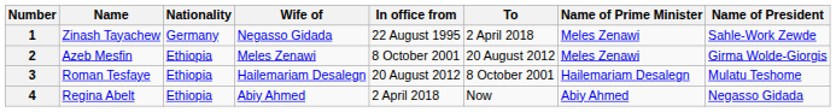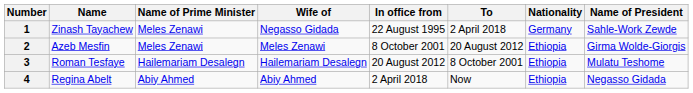 <table class="wikitable sortable mw-collapsible">
 <tr>
 <th>Number</th>
 <th>Name</th>
-<th>Nationality</th>
+<th>Name of Prime Minister</th>
 <th>Wife of</th>
 <th>In office from</th>
 <th>To</th>
-<th>Name of Prime Minister</th>
+<th>Nationality</th>
 <th>Name of President</th>
 </tr>
 <tr>
 <th>1</th>
 <td><a href='#'>Zinash Tayachew</a></td>
-<td><a href='#'>Germany</a></td>
+<td><a href='#'>Meles Zenawi</a></td>
 <td><a href='#'>Negasso Gidada</a></td>
 <td>22 August 1995</td>
 <td>2 April 2018</td>
-<td><a href='#'>Meles Zenawi</a></td>
+<td><a href='#'>Germany</a></td>
 <td><a href='#'>Sahle-Work Zewde</a></td>
 </tr>
 <tr>
 <th>2</th>
 <td><a href='#'>Azeb Mesfin</a></td>
-<td><a href='#'>Ethiopia</a></td>
+<td><a href='#'>Meles Zenawi</a></td>
 <td><a href='#'>Meles Zenawi</a></td>
 <td>8 October 2001</td>
 <td>20 August 2012</td>
-<td><a href='#'>Meles Zenawi</a></td>
+<td><a href='#'>Ethiopia</a></td>
 <td><a href='#'>Girma Wolde-Giorgis</a></td>
 </tr>
 <tr>
 <th>3</th>
 <td><a href='#'>Roman Tesfaye</a></td>
-<td><a href='#'>Ethiopia</a></td>
+<td><a href='#'>Hailemariam Desalegn</a></td>
 <td><a href='#'>Hailemariam Desalegn</a></td>
 <td>20 August 2012</td>
 <td>8 October 2001</td>
-<td><a href='#'>Hailemariam Desalegn</a></td>
+<td><a href='#'>Ethiopia</a></td>
 <td><a href='#'>Mulatu Teshome</a></td>
 </tr>
 <tr>
 <th>4</th>
 <td><a href='#'>Regina Abelt</a></td>
-<td><a href='#'>Ethiopia</a></td>
+<td><a href='#'>Abiy Ahmed</a></td>
 <td><a href='#'>Abiy Ahmed</a></td>
 <td>2 April 2018</td>
 <td>Now</td>
-<td><a href='#'>Abiy Ahmed</a></td>
+<td><a href='#'>Ethiopia</a></td>
 <td><a href='#'>Negasso Gidada</a></td>
 </tr>
 </table>
